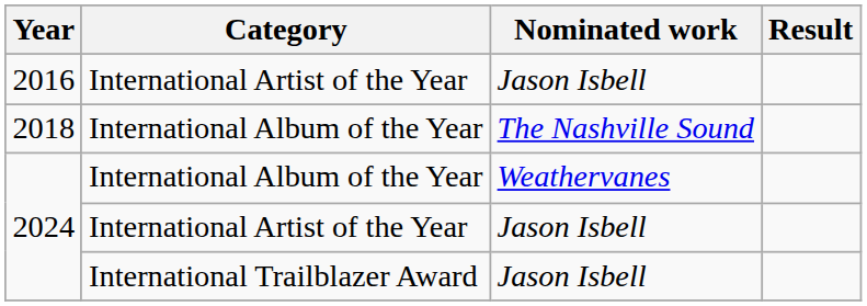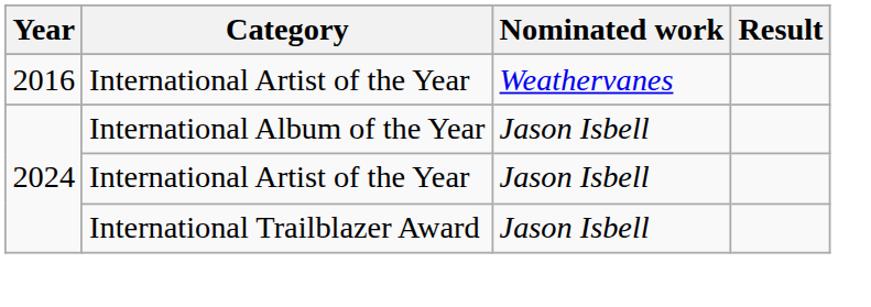 <table class="wikitable">
 <tr>
 <th>Year</th>
 <th>Category</th>
 <th>Nominated work</th>
 <th>Result</th>
 </tr>
 <tr>
 <td>2016</td>
 <td>International Artist of the Year</td>
-<td><em>Jason Isbell</em></td>
-<td></td>
-</tr>
-<tr>
-<td>2018</td>
-<td>International Album of the Year</td>
-<td><em><a href='#'>The Nashville Sound</a></em></td>
+<td><em><a href='#'>Weathervanes</a></em></td>
 <td></td>
 </tr>
 <tr>
 <td rowspan="3">2024</td>
 <td>International Album of the Year</td>
-<td><em><a href='#'>Weathervanes</a></em></td>
+<td><em>Jason Isbell</em></td>
 <td></td>
 </tr>
 <tr>
 <td>International Artist of the Year</td>
 <td><em>Jason Isbell</em></td>
 <td></td>
 </tr>
 <tr>
 <td>International Trailblazer Award</td>
 <td><em>Jason Isbell</em></td>
 <td></td>
 </tr>
 </table>
